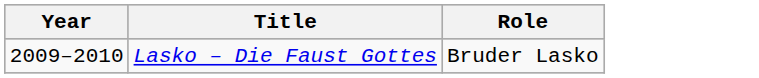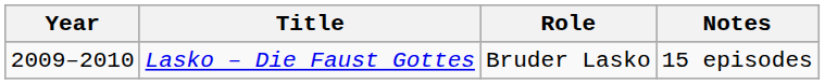 <table class="wikitable sortable">
 <tr>
 <th>Year</th>
 <th>Title</th>
 <th>Role</th>
+<th class="unsortable">Notes</th>
 </tr>
 <tr>
 <td>2009–2010</td>
 <td><em><a href='#'>Lasko – Die Faust Gottes</a></em></td>
 <td>Bruder Lasko</td>
+<td>15 episodes</td>
 </tr>
 </table>
